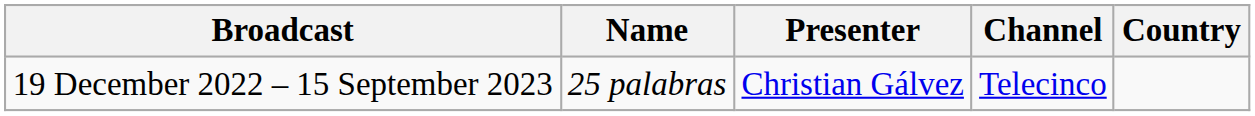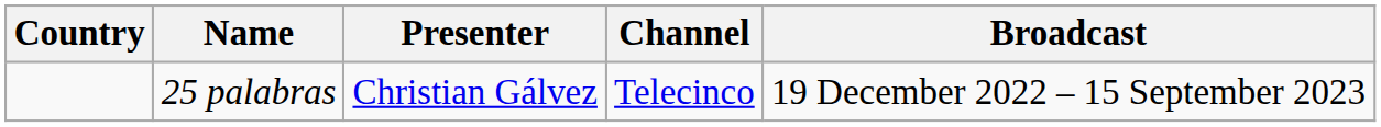 <table class="wikitable">
 <tr>
-<th>Broadcast</th>
+<th>Country</th>
 <th>Name</th>
 <th>Presenter</th>
 <th>Channel</th>
-<th>Country</th>
+<th>Broadcast</th>
 </tr>
 <tr>
-<td>19 December 2022 – 15 September 2023</td>
+<td></td>
 <td><em>25 palabras</em></td>
 <td><a href='#'>Christian Gálvez</a></td>
 <td><a href='#'>Telecinco</a></td>
-<td></td>
+<td>19 December 2022 – 15 September 2023</td>
 </tr>
 </table>
